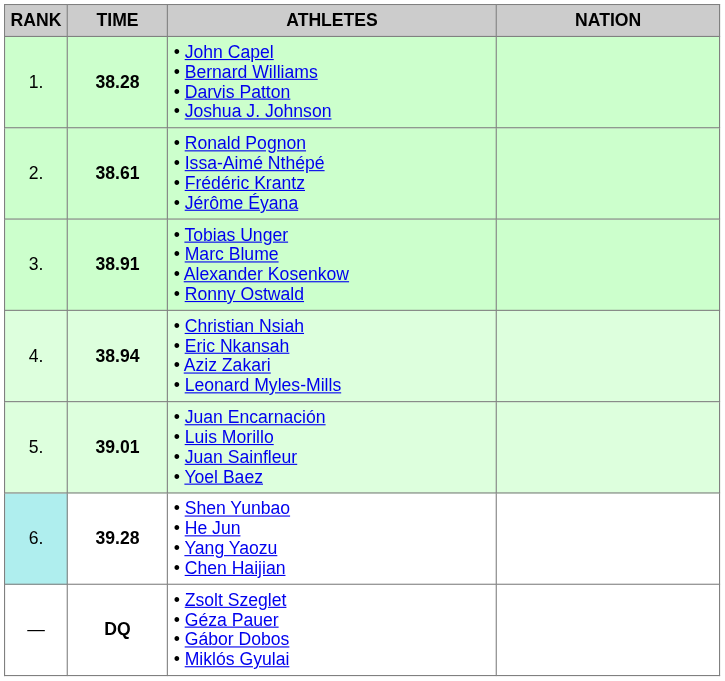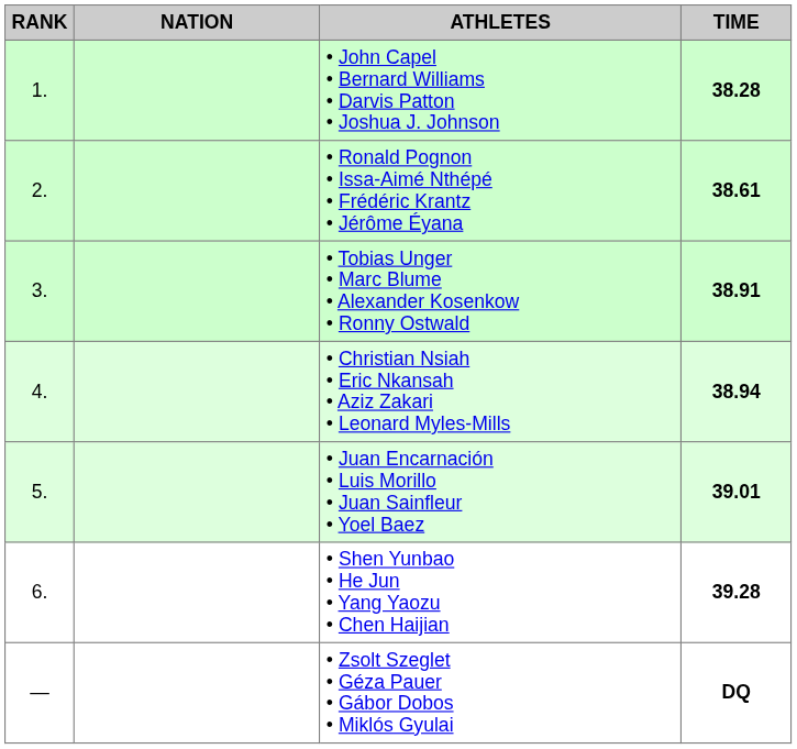 <table border="1" cellspacing="2" cellpadding="5" style="border-collapse: collapse;">
 <tr bgcolor="cccccc">
 <th>RANK</th>
+<th style="width: 12em">NATION</th>
+<th style="width: 18em">ATHLETES</th>
 <th style="width: 5em">TIME</th>
-<th style="width: 18em">ATHLETES</th>
-<th style="width: 12em">NATION</th>
 </tr>
 <tr style="background:#ccffcc;">
 <td align="center">1.</td>
+<td align="center"></td>
+<td>• <a href='#'>John Capel</a><br>• <a href='#'>Bernard Williams</a><br>• <a href='#'>Darvis Patton</a><br>• <a href='#'>Joshua J. Johnson</a></td>
 <td align="center"><strong>38.28</strong></td>
-<td>• <a href='#'>John Capel</a><br>• <a href='#'>Bernard Williams</a><br>• <a href='#'>Darvis Patton</a><br>• <a href='#'>Joshua J. Johnson</a></td>
-<td align="center"></td>
 </tr>
 <tr style="background:#ccffcc;">
 <td align="center">2.</td>
+<td align="center"></td>
+<td>• <a href='#'>Ronald Pognon</a><br>• <a href='#'>Issa-Aimé Nthépé</a><br>• <a href='#'>Frédéric Krantz</a><br>• <a href='#'>Jérôme Éyana</a></td>
 <td align="center"><strong>38.61</strong></td>
-<td>• <a href='#'>Ronald Pognon</a><br>• <a href='#'>Issa-Aimé Nthépé</a><br>• <a href='#'>Frédéric Krantz</a><br>• <a href='#'>Jérôme Éyana</a></td>
-<td align="center"></td>
 </tr>
 <tr style="background:#ccffcc;">
 <td align="center">3.</td>
+<td align="center"></td>
+<td>• <a href='#'>Tobias Unger</a><br>• <a href='#'>Marc Blume</a><br>• <a href='#'>Alexander Kosenkow</a><br>• <a href='#'>Ronny Ostwald</a></td>
 <td align="center"><strong>38.91</strong></td>
-<td>• <a href='#'>Tobias Unger</a><br>• <a href='#'>Marc Blume</a><br>• <a href='#'>Alexander Kosenkow</a><br>• <a href='#'>Ronny Ostwald</a></td>
-<td align="center"></td>
 </tr>
 <tr style="background:#ddffdd;">
 <td align="center">4.</td>
+<td align="center"></td>
+<td>• <a href='#'>Christian Nsiah</a><br>• <a href='#'>Eric Nkansah</a><br>• <a href='#'>Aziz Zakari</a><br>• <a href='#'>Leonard Myles-Mills</a></td>
 <td align="center"><strong>38.94</strong></td>
-<td>• <a href='#'>Christian Nsiah</a><br>• <a href='#'>Eric Nkansah</a><br>• <a href='#'>Aziz Zakari</a><br>• <a href='#'>Leonard Myles-Mills</a></td>
-<td align="center"></td>
 </tr>
 <tr style="background:#ddffdd;">
 <td align="center">5.</td>
+<td align="center"></td>
+<td>• <a href='#'>Juan Encarnación</a><br>• <a href='#'>Luis Morillo</a><br>• <a href='#'>Juan Sainfleur</a><br>• <a href='#'>Yoel Baez</a></td>
 <td align="center"><strong>39.01</strong></td>
-<td>• <a href='#'>Juan Encarnación</a><br>• <a href='#'>Luis Morillo</a><br>• <a href='#'>Juan Sainfleur</a><br>• <a href='#'>Yoel Baez</a></td>
-<td align="center"></td>
 </tr>
 <tr>
-<td align="center" style="background: paleturquoise;">6.</td>
+<td align="center">6.</td>
+<td align="center"></td>
+<td>• <a href='#'>Shen Yunbao</a><br>• <a href='#'>He Jun</a><br>• <a href='#'>Yang Yaozu</a><br>• <a href='#'>Chen Haijian</a></td>
 <td align="center"><strong>39.28</strong></td>
-<td>• <a href='#'>Shen Yunbao</a><br>• <a href='#'>He Jun</a><br>• <a href='#'>Yang Yaozu</a><br>• <a href='#'>Chen Haijian</a></td>
-<td align="center"></td>
 </tr>
 <tr>
 <td align="center">—</td>
+<td align="center"></td>
+<td>• <a href='#'>Zsolt Szeglet</a><br>• <a href='#'>Géza Pauer</a><br>• <a href='#'>Gábor Dobos</a><br>• <a href='#'>Miklós Gyulai</a></td>
 <td align="center"><strong>DQ</strong></td>
-<td>• <a href='#'>Zsolt Szeglet</a><br>• <a href='#'>Géza Pauer</a><br>• <a href='#'>Gábor Dobos</a><br>• <a href='#'>Miklós Gyulai</a></td>
-<td align="center"></td>
 </tr>
 </table>
